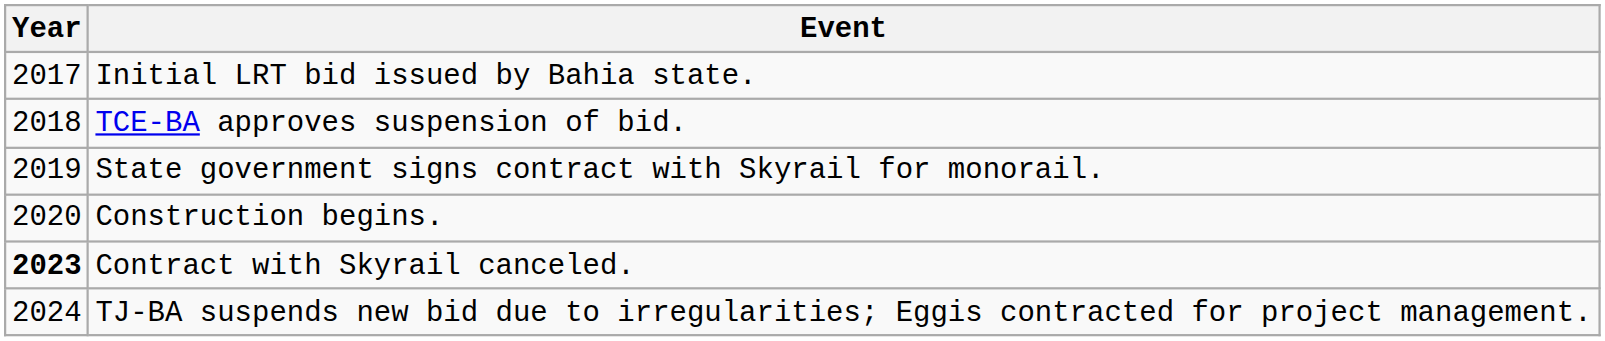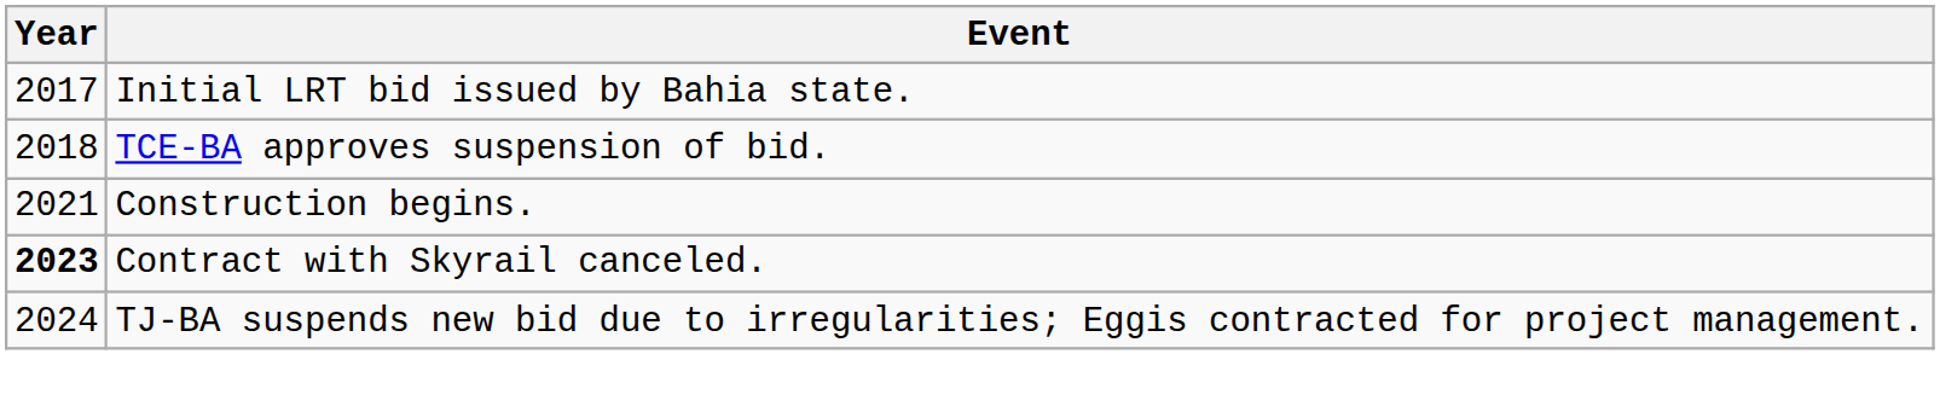 <table class="wikitable">
 <tr>
 <th>Year</th>
 <th>Event</th>
 </tr>
 <tr>
 <td>2017</td>
 <td>Initial LRT bid issued by Bahia state.</td>
 </tr>
 <tr>
 <td>2018</td>
 <td><a href='#'>TCE-BA</a> approves suspension of bid.</td>
 </tr>
 <tr>
-<td>2019</td>
-<td>State government signs contract with Skyrail for monorail.</td>
-</tr>
-<tr>
-<td>2020</td>
+<td>2021</td>
 <td>Construction begins.</td>
 </tr>
 <tr>
 <td><strong>2023</strong></td>
 <td>Contract with Skyrail canceled.</td>
 </tr>
 <tr>
 <td>2024</td>
 <td>TJ-BA suspends new bid due to irregularities; Eggis contracted for project management.</td>
 </tr>
 </table>
